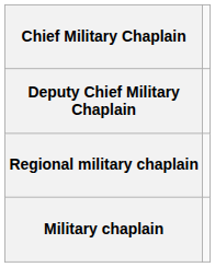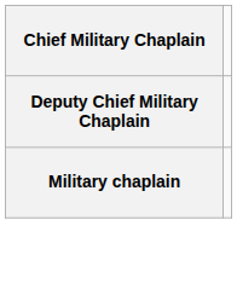 <table class="wikitable">
 <tr>
 <th align="center" height="60" width="200">Chief Military Chaplain</th>
 <td align="center" valign="middle" colspan="1">  </td>
 </tr>
 <tr>
 <th align="center" height="60" width="200">Deputy Chief Military Chaplain</th>
 <td align="center" valign="middle"> </td>
 </tr>
 <tr>
-<th align="center" height="60" width="200">Regional military chaplain</th>
-<td align="center" colspan="1" valign="middle">  </td>
-</tr>
-<tr>
 <th align="center" height="60" width="200">Military chaplain</th>
 <td align="center" rowspan="1" valign="middle"> </td>
 </tr>
 </table>
